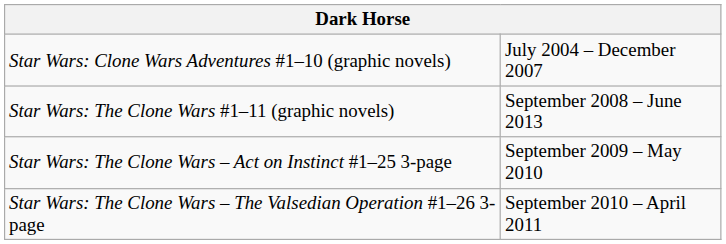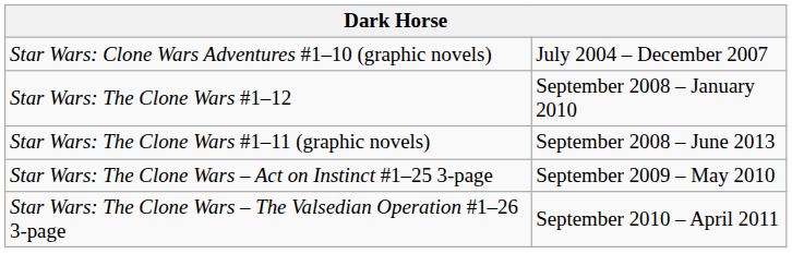 <table class="wikitable">
 <tr>
 <th colspan="2">Dark Horse</th>
 </tr>
 <tr>
 <td><em>Star Wars: Clone Wars Adventures</em> #1–10 (graphic novels)</td>
 <td>July 2004 – December 2007</td>
+</tr>
+<tr>
+<td><em>Star Wars: The Clone Wars</em> #1–12</td>
+<td>September 2008 – January 2010</td>
 </tr>
 <tr>
 <td><em>Star Wars: The Clone Wars</em> #1–11 (graphic novels)</td>
 <td>September 2008 – June 2013</td>
 </tr>
 <tr>
 <td><em>Star Wars: The Clone Wars – Act on Instinct</em> #1–25 3-page</td>
 <td>September 2009 – May 2010</td>
 </tr>
 <tr>
 <td><em>Star Wars: The Clone Wars – The Valsedian Operation</em> #1–26 3-page</td>
 <td>September 2010 – April 2011</td>
 </tr>
 </table>
